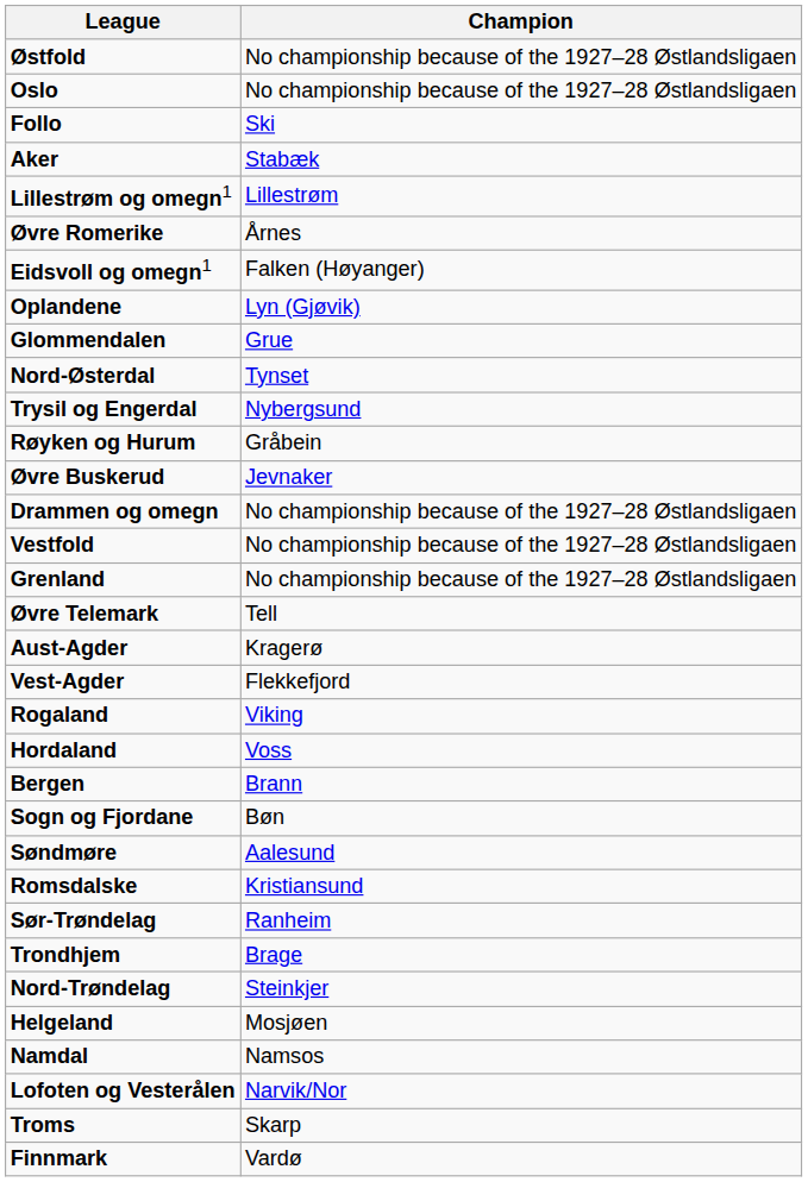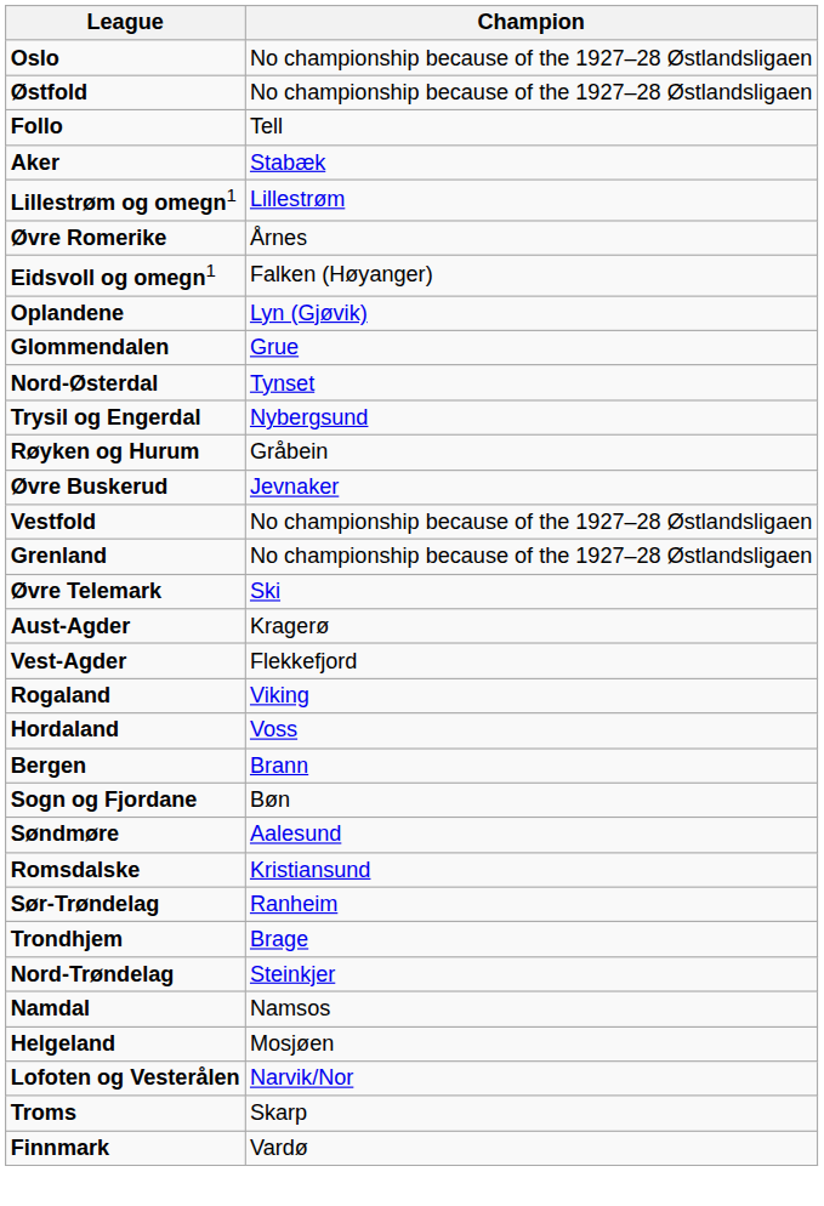 <table class="wikitable">
 <tr>
 <th>League</th>
 <th>Champion</th>
 </tr>
 <tr>
+<td><strong>Oslo</strong></td>
+<td>No championship because of the 1927–28 Østlandsligaen</td>
+</tr>
+<tr>
 <td><strong>Østfold</strong></td>
 <td>No championship because of the 1927–28 Østlandsligaen</td>
 </tr>
 <tr>
-<td><strong>Oslo</strong></td>
-<td>No championship because of the 1927–28 Østlandsligaen</td>
-</tr>
-<tr>
 <td><strong>Follo</strong></td>
-<td><a href='#'>Ski</a></td>
+<td>Tell</td>
 </tr>
 <tr>
 <td><strong>Aker</strong></td>
 <td><a href='#'>Stabæk</a></td>
 </tr>
 <tr>
 <td><strong>Lillestrøm og omegn</strong><sup>1</sup></td>
 <td><a href='#'>Lillestrøm</a></td>
 </tr>
 <tr>
 <td><strong>Øvre Romerike</strong></td>
 <td>Årnes</td>
 </tr>
 <tr>
 <td><strong>Eidsvoll og omegn</strong><sup>1</sup></td>
 <td>Falken (Høyanger)</td>
 </tr>
 <tr>
 <td><strong>Oplandene</strong></td>
 <td><a href='#'>Lyn (Gjøvik)</a></td>
 </tr>
 <tr>
 <td><strong>Glommendalen</strong></td>
 <td><a href='#'>Grue</a></td>
 </tr>
 <tr>
 <td><strong>Nord-Østerdal</strong></td>
 <td><a href='#'>Tynset</a></td>
 </tr>
 <tr>
 <td><strong>Trysil og Engerdal</strong></td>
 <td><a href='#'>Nybergsund</a></td>
 </tr>
 <tr>
 <td><strong>Røyken og Hurum</strong></td>
 <td>Gråbein</td>
 </tr>
 <tr>
 <td><strong>Øvre Buskerud</strong></td>
 <td><a href='#'>Jevnaker</a></td>
 </tr>
 <tr>
-<td><strong>Drammen og omegn</strong></td>
-<td>No championship because of the 1927–28 Østlandsligaen</td>
-</tr>
-<tr>
 <td><strong>Vestfold</strong></td>
 <td>No championship because of the 1927–28 Østlandsligaen</td>
 </tr>
 <tr>
 <td><strong>Grenland</strong></td>
 <td>No championship because of the 1927–28 Østlandsligaen</td>
 </tr>
 <tr>
 <td><strong>Øvre Telemark</strong></td>
-<td>Tell</td>
+<td><a href='#'>Ski</a></td>
 </tr>
 <tr>
 <td><strong>Aust-Agder</strong></td>
 <td>Kragerø</td>
 </tr>
 <tr>
 <td><strong>Vest-Agder</strong></td>
 <td>Flekkefjord</td>
 </tr>
 <tr>
 <td><strong>Rogaland</strong></td>
 <td><a href='#'>Viking</a></td>
 </tr>
 <tr>
 <td><strong>Hordaland</strong></td>
 <td><a href='#'>Voss</a></td>
 </tr>
 <tr>
 <td><strong>Bergen</strong></td>
 <td><a href='#'>Brann</a></td>
 </tr>
 <tr>
 <td><strong>Sogn og Fjordane</strong></td>
 <td>Bøn</td>
 </tr>
 <tr>
 <td><strong>Søndmøre</strong></td>
 <td><a href='#'>Aalesund</a></td>
 </tr>
 <tr>
 <td><strong>Romsdalske</strong></td>
 <td><a href='#'>Kristiansund</a></td>
 </tr>
 <tr>
 <td><strong>Sør-Trøndelag</strong></td>
 <td><a href='#'>Ranheim</a></td>
 </tr>
 <tr>
 <td><strong>Trondhjem</strong></td>
 <td><a href='#'>Brage</a></td>
 </tr>
 <tr>
 <td><strong>Nord-Trøndelag</strong></td>
 <td><a href='#'>Steinkjer</a></td>
 </tr>
 <tr>
+<td><strong>Namdal</strong></td>
+<td>Namsos</td>
+</tr>
+<tr>
 <td><strong>Helgeland</strong></td>
 <td>Mosjøen</td>
-</tr>
-<tr>
-<td><strong>Namdal</strong></td>
-<td>Namsos</td>
 </tr>
 <tr>
 <td><strong>Lofoten og Vesterålen</strong></td>
 <td><a href='#'>Narvik/Nor</a></td>
 </tr>
 <tr>
 <td><strong>Troms</strong></td>
 <td>Skarp</td>
 </tr>
 <tr>
 <td><strong>Finnmark</strong></td>
 <td>Vardø</td>
 </tr>
 </table>
